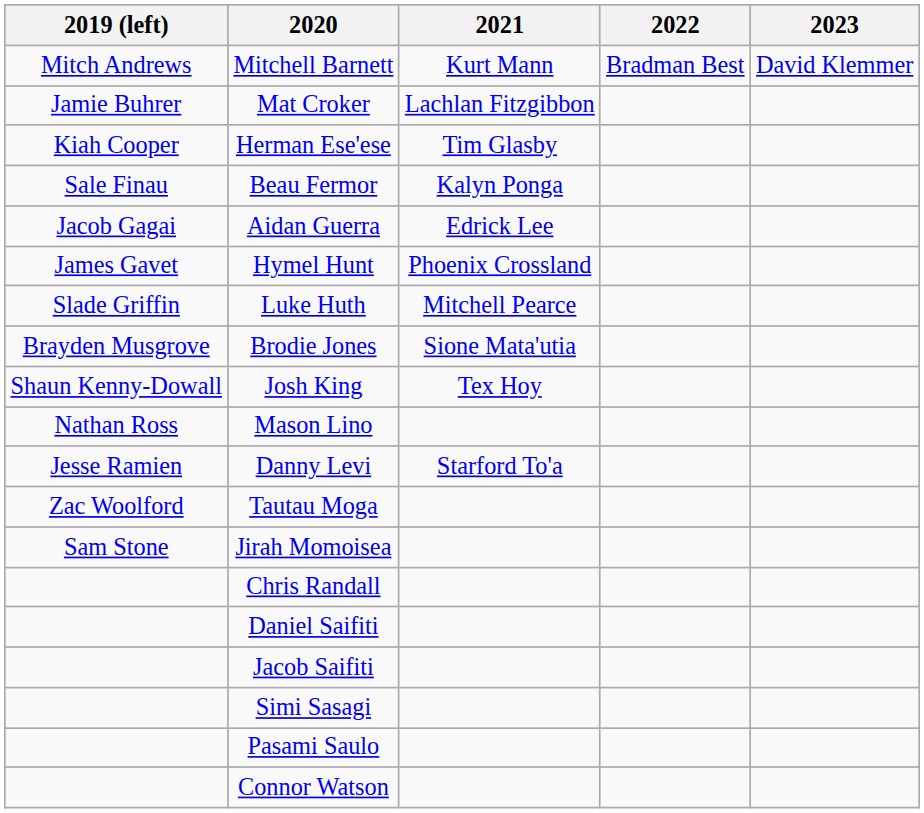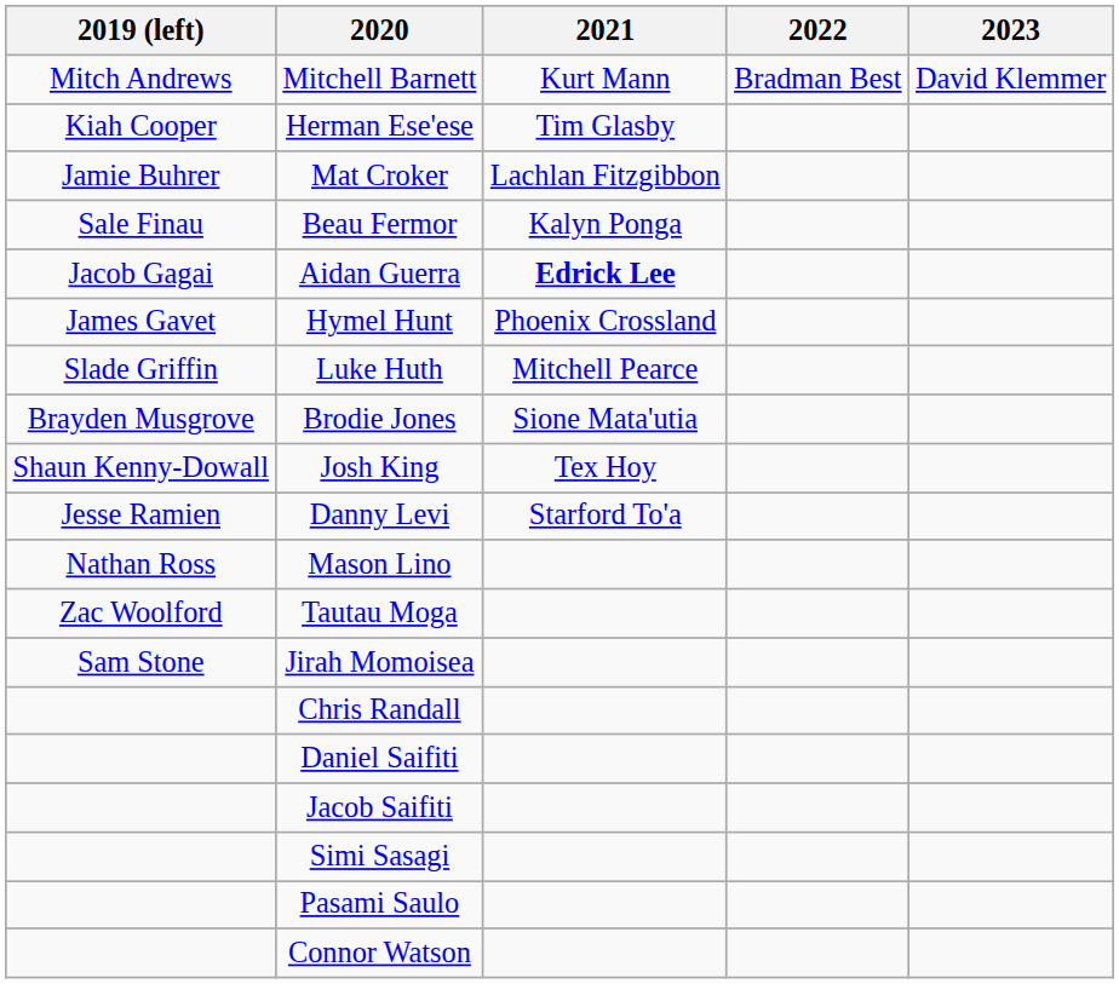 <table class="wikitable" style="text-align: center; font-size:90%">
 <tr>
 <th>2019 (left)</th>
 <th>2020</th>
 <th>2021</th>
 <th>2022</th>
 <th>2023</th>
 </tr>
 <tr>
 <td><a href='#'>Mitch Andrews</a></td>
 <td><a href='#'>Mitchell Barnett</a></td>
 <td><a href='#'>Kurt Mann</a></td>
 <td><a href='#'>Bradman Best</a></td>
 <td><a href='#'>David Klemmer</a></td>
 </tr>
 <tr>
-<td><a href='#'>Jamie Buhrer</a></td>
-<td><a href='#'>Mat Croker</a></td>
-<td><a href='#'>Lachlan Fitzgibbon</a></td>
+<td><a href='#'>Kiah Cooper</a></td>
+<td><a href='#'>Herman Ese'ese</a></td>
+<td><a href='#'>Tim Glasby</a></td>
 <td></td>
 <td></td>
 </tr>
 <tr>
-<td><a href='#'>Kiah Cooper</a></td>
-<td><a href='#'>Herman Ese'ese</a></td>
-<td><a href='#'>Tim Glasby</a></td>
+<td><a href='#'>Jamie Buhrer</a></td>
+<td><a href='#'>Mat Croker</a></td>
+<td><a href='#'>Lachlan Fitzgibbon</a></td>
 <td></td>
 <td></td>
 </tr>
 <tr>
 <td><a href='#'>Sale Finau</a></td>
 <td><a href='#'>Beau Fermor</a></td>
 <td><a href='#'>Kalyn Ponga</a></td>
 <td></td>
 <td></td>
 </tr>
 <tr>
 <td><a href='#'>Jacob Gagai</a></td>
 <td><a href='#'>Aidan Guerra</a></td>
-<td><a href='#'>Edrick Lee</a></td>
+<td><strong><a href='#'>Edrick Lee</a></strong></td>
 <td></td>
 <td></td>
 </tr>
 <tr>
 <td><a href='#'>James Gavet</a></td>
 <td><a href='#'>Hymel Hunt</a></td>
 <td><a href='#'>Phoenix Crossland</a></td>
 <td></td>
 <td></td>
 </tr>
 <tr>
 <td><a href='#'>Slade Griffin</a></td>
 <td><a href='#'>Luke Huth</a></td>
 <td><a href='#'>Mitchell Pearce</a></td>
 <td></td>
 <td></td>
 </tr>
 <tr>
 <td><a href='#'>Brayden Musgrove</a></td>
 <td><a href='#'>Brodie Jones</a></td>
 <td><a href='#'>Sione Mata'utia</a></td>
 <td></td>
 <td></td>
 </tr>
 <tr>
 <td><a href='#'>Shaun Kenny-Dowall</a></td>
 <td><a href='#'>Josh King</a></td>
 <td><a href='#'>Tex Hoy</a></td>
 <td></td>
 <td></td>
 </tr>
 <tr>
-<td><a href='#'>Nathan Ross</a></td>
-<td><a href='#'>Mason Lino</a></td>
-<td></td>
+<td><a href='#'>Jesse Ramien</a></td>
+<td><a href='#'>Danny Levi</a></td>
+<td><a href='#'>Starford To'a</a></td>
 <td></td>
 <td></td>
 </tr>
 <tr>
-<td><a href='#'>Jesse Ramien</a></td>
-<td><a href='#'>Danny Levi</a></td>
-<td><a href='#'>Starford To'a</a></td>
+<td><a href='#'>Nathan Ross</a></td>
+<td><a href='#'>Mason Lino</a></td>
+<td></td>
 <td></td>
 <td></td>
 </tr>
 <tr>
 <td><a href='#'>Zac Woolford</a></td>
 <td><a href='#'>Tautau Moga</a></td>
 <td></td>
 <td></td>
 <td></td>
 </tr>
 <tr>
 <td><a href='#'>Sam Stone</a></td>
 <td><a href='#'>Jirah Momoisea</a></td>
 <td></td>
 <td></td>
 <td></td>
 </tr>
 <tr>
 <td></td>
 <td><a href='#'>Chris Randall</a></td>
 <td></td>
 <td></td>
 <td></td>
 </tr>
 <tr>
 <td></td>
 <td><a href='#'>Daniel Saifiti</a></td>
 <td></td>
 <td></td>
 <td></td>
 </tr>
 <tr>
 <td></td>
 <td><a href='#'>Jacob Saifiti</a></td>
 <td></td>
 <td></td>
 <td></td>
 </tr>
 <tr>
 <td></td>
 <td><a href='#'>Simi Sasagi</a></td>
 <td></td>
 <td></td>
 <td></td>
 </tr>
 <tr>
 <td></td>
 <td><a href='#'>Pasami Saulo</a></td>
 <td></td>
 <td></td>
 <td></td>
 </tr>
 <tr>
 <td></td>
 <td><a href='#'>Connor Watson</a></td>
 <td></td>
 <td></td>
 <td></td>
 </tr>
 </table>
